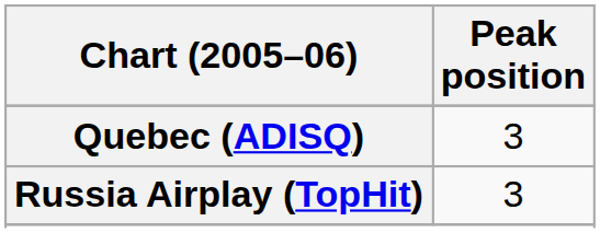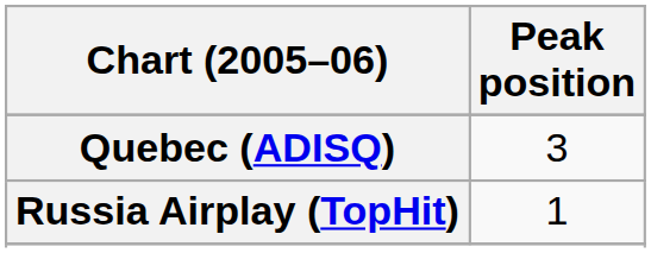 <table class="wikitable plainrowheaders sortable" style="text-align:center;">
 <tr>
 <th scope="col">Chart (2005–06)</th>
 <th scope="col">Peak<br>position</th>
 </tr>
 <tr>
 </tr>
 <tr>
 </tr>
 <tr>
 </tr>
 <tr>
 </tr>
 <tr>
 </tr>
 <tr>
 <th scope="row">Quebec (<a href='#'>ADISQ</a>)</th>
 <td>3</td>
 </tr>
 <tr>
 <th scope="row">Russia Airplay (<a href='#'>TopHit</a>)</th>
-<td>3</td>
+<td>1</td>
 </tr>
 <tr>
 </tr>
 <tr>
 </tr>
 </table>
